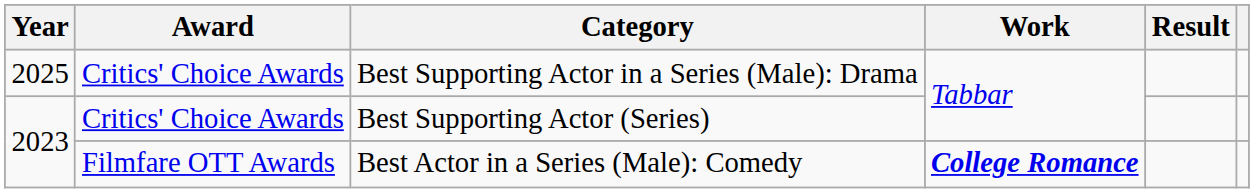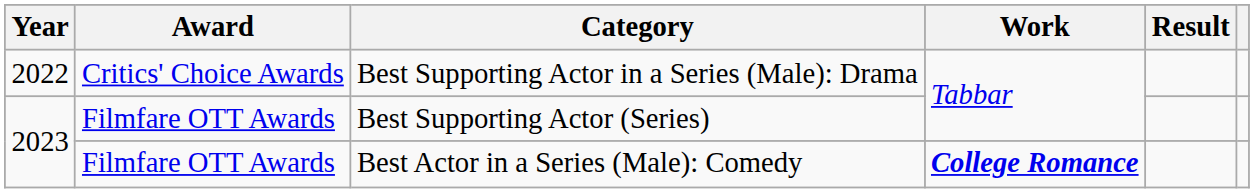 <table class="wikitable sortable">
 <tr>
 <th>Year</th>
 <th>Award</th>
 <th>Category</th>
 <th>Work</th>
 <th>Result</th>
 <th></th>
 </tr>
 <tr>
-<td>2025</td>
+<td>2022</td>
 <td><a href='#'>Critics' Choice Awards</a></td>
 <td>Best Supporting Actor in a Series (Male): Drama</td>
 <td rowspan="2"><em><a href='#'>Tabbar</a></em></td>
 <td></td>
 <td></td>
 </tr>
 <tr>
 <td rowspan="2">2023</td>
-<td><a href='#'>Critics' Choice Awards</a></td>
+<td><a href='#'>Filmfare OTT Awards</a></td>
 <td>Best Supporting Actor (Series)</td>
 <td></td>
 <td></td>
 </tr>
 <tr>
 <td><a href='#'>Filmfare OTT Awards</a></td>
 <td>Best Actor in a Series (Male): Comedy</td>
 <td><strong><em><a href='#'>College Romance</a></em></strong></td>
 <td></td>
 <td></td>
 </tr>
 </table>
